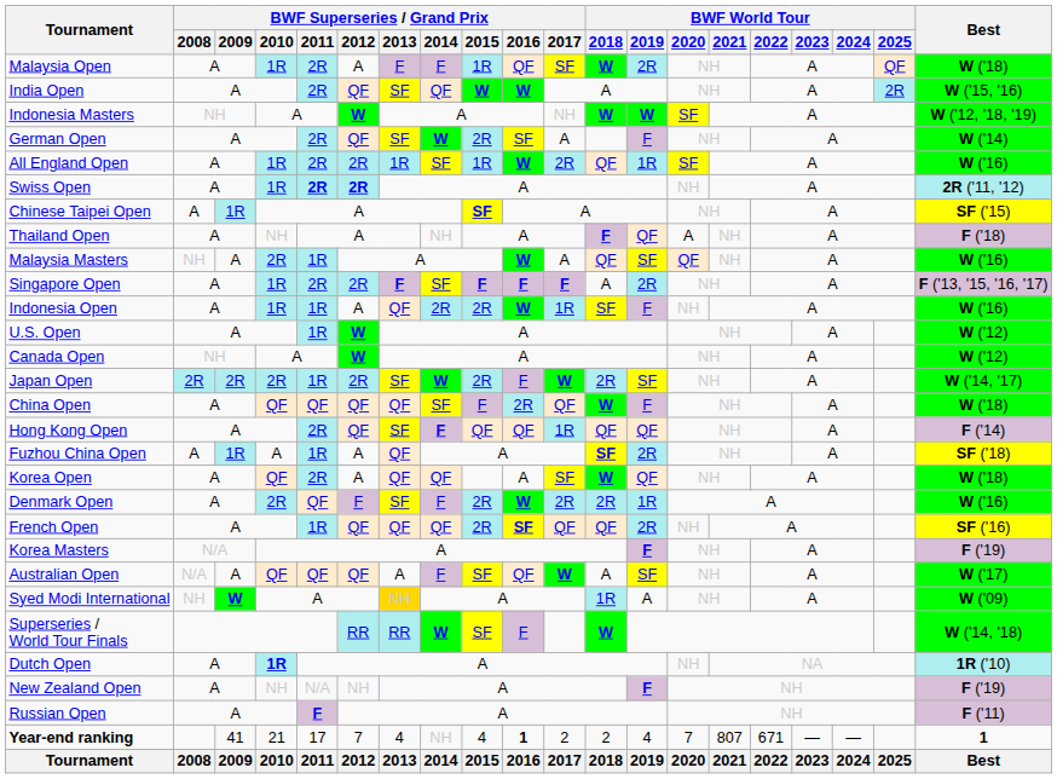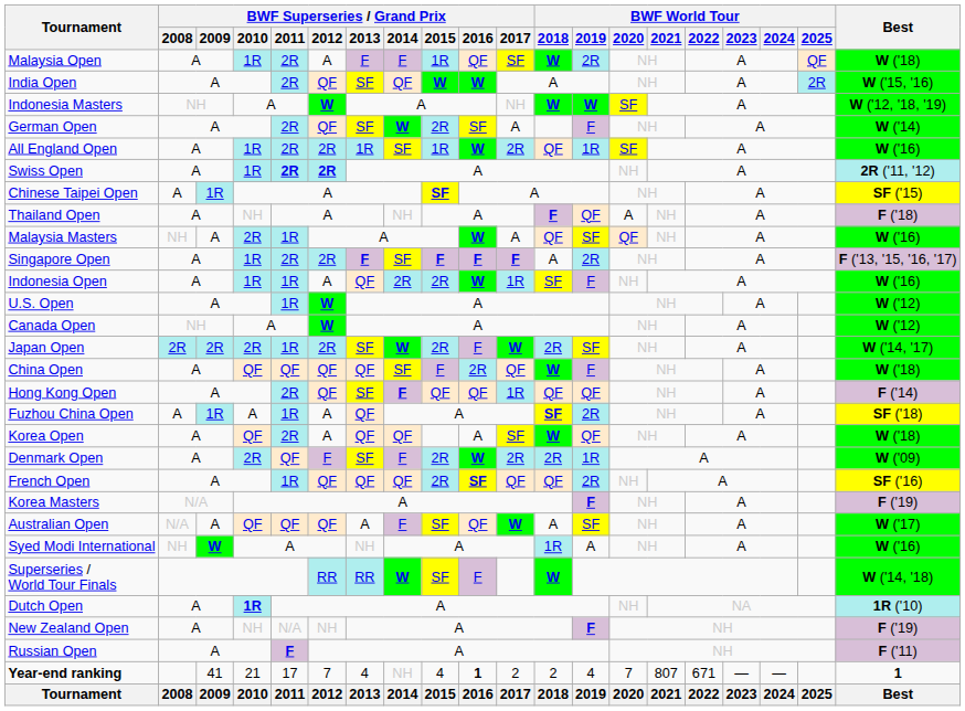 <table class="wikitable" style="font-size: 90%; text-align:center">
 <tr>
 <th rowspan="2">Tournament</th>
 <th colspan="10"><a href='#'>BWF Superseries</a> / <a href='#'>Grand Prix</a></th>
 <th colspan="8"><a href='#'>BWF World Tour</a></th>
 <th rowspan="2">Best</th>
 </tr>
 <tr>
 <th>2008</th>
 <th>2009</th>
 <th>2010</th>
 <th>2011</th>
 <th>2012</th>
 <th>2013</th>
 <th>2014</th>
 <th>2015</th>
 <th>2016</th>
 <th>2017</th>
 <th><a href='#'>2018</a></th>
 <th><a href='#'>2019</a></th>
 <th><a href='#'>2020</a></th>
 <th><a href='#'>2021</a></th>
 <th><a href='#'>2022</a></th>
 <th><a href='#'>2023</a></th>
 <th><a href='#'>2024</a></th>
 <th><a href='#'>2025</a></th>
 </tr>
 <tr>
 <td align="left"><a href='#'>Malaysia Open</a></td>
 <td colspan="2">A</td>
 <td bgcolor="AFEEEE"><a href='#'>1R</a></td>
 <td bgcolor="AFEEEE"><a href='#'>2R</a></td>
 <td>A</td>
 <td bgcolor="D8BFD8"><a href='#'>F</a></td>
 <td bgcolor="D8BFD8"><a href='#'>F</a></td>
 <td bgcolor="AFEEEE"><a href='#'>1R</a></td>
 <td bgcolor="FFEBCD"><a href='#'>QF</a></td>
 <td bgcolor="FFFF00"><a href='#'>SF</a></td>
 <td bgcolor="00FF00"><a href='#'><strong>W</strong></a></td>
 <td bgcolor="AFEEEE"><a href='#'>2R</a></td>
 <td colspan="2" style="color:#ccc">NH</td>
 <td colspan="3">A</td>
 <td bgcolor="FFEBCD"><a href='#'>QF</a></td>
 <td bgcolor="00FF00"><strong>W</strong> ('18)</td>
 </tr>
 <tr>
 <td align="left"><a href='#'>India Open</a></td>
 <td colspan="3">A</td>
 <td bgcolor="AFEEEE"><a href='#'>2R</a></td>
 <td bgcolor="FFEBCD"><a href='#'>QF</a></td>
 <td bgcolor="FFFF00"><a href='#'>SF</a></td>
 <td bgcolor="FFEBCD"><a href='#'>QF</a></td>
 <td bgcolor="00FF00"><a href='#'><strong>W</strong></a></td>
 <td bgcolor="00FF00"><a href='#'><strong>W</strong></a></td>
 <td colspan="3">A</td>
 <td colspan="2" style="color:#ccc">NH</td>
 <td colspan="3">A</td>
 <td bgcolor="AFEEEE"><a href='#'>2R</a></td>
 <td bgcolor="00FF00"><strong>W</strong> ('15, '16)</td>
 </tr>
 <tr>
 <td align="left"><a href='#'>Indonesia Masters</a></td>
 <td colspan="2" style="color:#ccc">NH</td>
 <td colspan="2">A</td>
 <td bgcolor="00FF00"><a href='#'><strong>W</strong></a></td>
 <td colspan="4">A</td>
 <td style="color:#ccc">NH</td>
 <td bgcolor="00FF00"><a href='#'><strong>W</strong></a></td>
 <td bgcolor="00FF00"><a href='#'><strong>W</strong></a></td>
 <td bgcolor="FFFF00"><a href='#'>SF</a></td>
 <td colspan="5">A</td>
 <td bgcolor="00FF00"><strong>W</strong> ('12, '18, '19)</td>
 </tr>
 <tr>
 <td align="left"><a href='#'>German Open</a></td>
 <td colspan="3">A</td>
 <td bgcolor="AFEEEE"><a href='#'>2R</a></td>
 <td bgcolor="FFEBCD"><a href='#'>QF</a></td>
 <td bgcolor="FFFF00"><a href='#'>SF</a></td>
 <td bgcolor="00FF00"><a href='#'><strong>W</strong></a></td>
 <td bgcolor="AFEEEE"><a href='#'>2R</a></td>
 <td bgcolor="FFFF00"><a href='#'>SF</a></td>
 <td>A</td>
 <td><a href='#'></a></td>
 <td bgcolor="D8BFD8"><a href='#'>F</a></td>
 <td colspan="2" style="color:#ccc">NH</td>
 <td colspan="4">A</td>
 <td bgcolor="00FF00"><strong>W</strong> ('14)</td>
 </tr>
 <tr>
 <td align="left"><a href='#'>All England Open</a></td>
 <td colspan="2">A</td>
 <td bgcolor="AFEEEE"><a href='#'>1R</a></td>
 <td bgcolor="AFEEEE"><a href='#'>2R</a></td>
 <td bgcolor="AFEEEE"><a href='#'>2R</a></td>
 <td bgcolor="AFEEEE"><a href='#'>1R</a></td>
 <td bgcolor="FFFF00"><a href='#'>SF</a></td>
 <td bgcolor="AFEEEE"><a href='#'>1R</a></td>
 <td bgcolor="00FF00"><a href='#'><strong>W</strong></a></td>
 <td bgcolor="AFEEEE"><a href='#'>2R</a></td>
 <td bgcolor="FFEBCD"><a href='#'>QF</a></td>
 <td bgcolor="AFEEEE"><a href='#'>1R</a></td>
 <td bgcolor="FFFF00"><a href='#'>SF</a></td>
 <td colspan="5">A</td>
 <td bgcolor="00FF00"><strong>W</strong> ('16)</td>
 </tr>
 <tr>
 <td align="left"><a href='#'>Swiss Open</a></td>
 <td colspan="2">A</td>
 <td bgcolor="AFEEEE"><a href='#'>1R</a></td>
 <td bgcolor="AFEEEE"><strong><a href='#'>2R</a></strong></td>
 <td bgcolor="AFEEEE"><strong><a href='#'>2R</a></strong></td>
 <td colspan="7">A</td>
 <td style="color:#ccc">NH</td>
 <td colspan="5">A</td>
 <td bgcolor="AFEEEE"><strong>2R</strong> ('11, '12)</td>
 </tr>
 <tr>
 <td align="left"><a href='#'>Chinese Taipei Open</a></td>
 <td>A</td>
 <td bgcolor="AFEEEE"><a href='#'>1R</a></td>
 <td colspan="5">A</td>
 <td bgcolor="FFFF00"><a href='#'><strong>SF</strong></a></td>
 <td colspan="4">A</td>
 <td colspan="2" style="color:#ccc">NH</td>
 <td colspan="4">A</td>
 <td bgcolor="FFFF00"><strong>SF</strong> ('15)</td>
 </tr>
 <tr>
 <td align=left><a href='#'>Thailand Open</a></td>
 <td colspan="2">A</td>
 <td style=color:#ccc>NH</td>
 <td colspan="3">A</td>
 <td style=color:#ccc>NH</td>
 <td colspan="3">A</td>
 <td bgcolor=D8BFD8><a href='#'><strong>F</strong></a></td>
 <td bgcolor=FFEBCD><a href='#'>QF</a></td>
 <td>A</td>
 <td style="color:#ccc">NH</td>
 <td colspan="4">A</td>
 <td bgcolor="D8BFD8"><strong>F</strong> ('18)</td>
 </tr>
 <tr>
 <td align="left"><a href='#'>Malaysia Masters</a></td>
 <td style="color:#ccc">NH</td>
 <td>A</td>
 <td bgcolor="AFEEEE"><a href='#'>2R</a></td>
 <td bgcolor="AFEEEE"><a href='#'>1R</a></td>
 <td colspan="4">A</td>
 <td bgcolor="00FF00"><a href='#'><strong>W</strong></a></td>
 <td>A</td>
 <td bgcolor="FFEBCD"><a href='#'>QF</a></td>
 <td bgcolor="FFFF00"><a href='#'>SF</a></td>
 <td bgcolor="FFEBCD"><a href='#'>QF</a></td>
 <td style="color:#ccc">NH</td>
 <td colspan="4">A</td>
 <td bgcolor="00FF00"><strong>W</strong> ('16)</td>
 </tr>
 <tr>
 <td align="left"><a href='#'>Singapore Open</a></td>
 <td colspan="2">A</td>
 <td bgcolor="AFEEEE"><a href='#'>1R</a></td>
 <td bgcolor="AFEEEE"><a href='#'>2R</a></td>
 <td bgcolor="AFEEEE"><a href='#'>2R</a></td>
 <td bgcolor="D8BFD8"><a href='#'><strong>F</strong></a></td>
 <td bgcolor="FFFF00"><a href='#'>SF</a></td>
 <td bgcolor="D8BFD8"><a href='#'><strong>F</strong></a></td>
 <td bgcolor="D8BFD8"><a href='#'><strong>F</strong></a></td>
 <td bgcolor="D8BFD8"><a href='#'><strong>F</strong></a></td>
 <td>A</td>
 <td bgcolor="AFEEEE"><a href='#'>2R</a></td>
 <td colspan="2" style="color:#ccc">NH</td>
 <td colspan="4">A</td>
 <td bgcolor="D8BFD8"><strong>F</strong> ('13, '15, '16, '17)</td>
 </tr>
 <tr>
 <td align="left"><a href='#'>Indonesia Open</a></td>
 <td colspan="2">A</td>
 <td bgcolor="AFEEEE"><a href='#'>1R</a></td>
 <td bgcolor="AFEEEE"><a href='#'>1R</a></td>
 <td>A</td>
 <td bgcolor="FFEBCD"><a href='#'>QF</a></td>
 <td bgcolor="AFEEEE"><a href='#'>2R</a></td>
 <td bgcolor="AFEEEE"><a href='#'>2R</a></td>
 <td bgcolor="00FF00"><a href='#'><strong>W</strong></a></td>
 <td bgcolor="AFEEEE"><a href='#'>1R</a></td>
 <td bgcolor="FFFF00"><a href='#'>SF</a></td>
 <td bgcolor="D8BFD8"><a href='#'>F</a></td>
 <td style="color:#ccc">NH</td>
 <td colspan="5">A</td>
 <td bgcolor="00FF00"><strong>W</strong> ('16)</td>
 </tr>
 <tr>
 <td align="left"><a href='#'>U.S. Open</a></td>
 <td colspan="3">A</td>
 <td bgcolor="AFEEEE"><a href='#'>1R</a></td>
 <td bgcolor="00FF00"><a href='#'><strong>W</strong></a></td>
 <td colspan="7">A</td>
 <td colspan="3" style="color:#ccc">NH</td>
 <td colspan="2">A</td>
 <td></td>
 <td bgcolor="00FF00"><strong>W</strong> ('12)</td>
 </tr>
 <tr>
 <td align="left"><a href='#'>Canada Open</a></td>
 <td colspan="2" style="color:#ccc">NH</td>
 <td colspan="2">A</td>
 <td bgcolor="00FF00"><a href='#'><strong>W</strong></a></td>
 <td colspan="7">A</td>
 <td colspan="2" style="color:#ccc">NH</td>
 <td colspan="3">A</td>
 <td></td>
 <td bgcolor="00FF00"><strong>W</strong> ('12)</td>
 </tr>
 <tr>
 <td align="left"><a href='#'>Japan Open</a></td>
 <td bgcolor="AFEEEE"><a href='#'>2R</a></td>
 <td bgcolor="AFEEEE"><a href='#'>2R</a></td>
 <td bgcolor="AFEEEE"><a href='#'>2R</a></td>
 <td bgcolor="AFEEEE"><a href='#'>1R</a></td>
 <td bgcolor="AFEEEE"><a href='#'>2R</a></td>
 <td bgcolor="FFFF00"><a href='#'>SF</a></td>
 <td bgcolor="00FF00"><a href='#'><strong>W</strong></a></td>
 <td bgcolor="AFEEEE"><a href='#'>2R</a></td>
 <td bgcolor="D8BFD8"><a href='#'>F</a></td>
 <td bgcolor="00FF00"><a href='#'><strong>W</strong></a></td>
 <td bgcolor="AFEEEE"><a href='#'>2R</a></td>
 <td bgcolor="FFFF00"><a href='#'>SF</a></td>
 <td colspan="2" style="color:#ccc">NH</td>
 <td colspan="3">A</td>
 <td></td>
 <td bgcolor="00FF00"><strong>W</strong> ('14, '17)</td>
 </tr>
 <tr>
 <td align="left"><a href='#'>China Open</a></td>
 <td colspan="2">A</td>
 <td bgcolor="FFEBCD"><a href='#'>QF</a></td>
 <td bgcolor="FFEBCD"><a href='#'>QF</a></td>
 <td bgcolor="FFEBCD"><a href='#'>QF</a></td>
 <td bgcolor="FFEBCD"><a href='#'>QF</a></td>
 <td bgcolor="FFFF00"><a href='#'>SF</a></td>
 <td bgcolor="D8BFD8"><a href='#'>F</a></td>
 <td bgcolor="AFEEEE"><a href='#'>2R</a></td>
 <td bgcolor="FFEBCD"><a href='#'>QF</a></td>
 <td bgcolor="00FF00"><a href='#'><strong>W</strong></a></td>
 <td bgcolor="D8BFD8"><a href='#'>F</a></td>
 <td colspan="3" style="color:#ccc">NH</td>
 <td colspan="2">A</td>
 <td></td>
 <td bgcolor="00FF00"><strong>W</strong> ('18)</td>
 </tr>
 <tr>
 <td align="left"><a href='#'>Hong Kong Open</a></td>
 <td colspan="3">A</td>
 <td bgcolor="AFEEEE"><a href='#'>2R</a></td>
 <td bgcolor="FFEBCD"><a href='#'>QF</a></td>
 <td bgcolor="FFFF00"><a href='#'>SF</a></td>
 <td bgcolor="D8BFD8"><a href='#'><strong>F</strong></a></td>
 <td bgcolor="FFEBCD"><a href='#'>QF</a></td>
 <td bgcolor="FFEBCD"><a href='#'>QF</a></td>
 <td bgcolor="AFEEEE"><a href='#'>1R</a></td>
 <td bgcolor="FFEBCD"><a href='#'>QF</a></td>
 <td bgcolor="FFEBCD"><a href='#'>QF</a></td>
 <td colspan="3" style="color:#ccc">NH</td>
 <td colspan="2">A</td>
 <td></td>
 <td bgcolor="D8BFD8"><strong>F</strong> ('14)</td>
 </tr>
 <tr>
 <td align="left"><a href='#'>Fuzhou China Open</a></td>
 <td>A</td>
 <td bgcolor="AFEEEE"><a href='#'>1R</a></td>
 <td>A</td>
 <td bgcolor="AFEEEE"><a href='#'>1R</a></td>
 <td>A</td>
 <td bgcolor="FFEBCD"><a href='#'>QF</a></td>
 <td colspan="4">A</td>
 <td bgcolor="FFFF00"><a href='#'><strong>SF</strong></a></td>
 <td bgcolor="AFEEEE"><a href='#'>2R</a></td>
 <td colspan="3" style="color:#ccc">NH</td>
 <td colspan="2">A</td>
 <td></td>
 <td bgcolor="FFFF00"><strong>SF</strong> ('18)</td>
 </tr>
 <tr>
 <td align="left"><a href='#'>Korea Open</a></td>
 <td colspan="2">A</td>
 <td bgcolor="FFEBCD"><a href='#'>QF</a></td>
 <td bgcolor="AFEEEE"><a href='#'>2R</a></td>
 <td>A</td>
 <td bgcolor="FFEBCD"><a href='#'>QF</a></td>
 <td bgcolor="FFEBCD"><a href='#'>QF</a></td>
 <td><a href='#'></a></td>
 <td>A</td>
 <td bgcolor="FFFF00"><a href='#'>SF</a></td>
 <td bgcolor="00FF00"><a href='#'><strong>W</strong></a></td>
 <td bgcolor="FFEBCD"><a href='#'>QF</a></td>
 <td colspan="2" style="color:#ccc">NH</td>
 <td colspan="3">A</td>
 <td></td>
 <td bgcolor="00FF00"><strong>W</strong> ('18)</td>
 </tr>
 <tr>
 <td align="left"><a href='#'>Denmark Open</a></td>
 <td colspan="2">A</td>
 <td bgcolor="AFEEEE"><a href='#'>2R</a></td>
 <td bgcolor="FFEBCD"><a href='#'>QF</a></td>
 <td bgcolor="D8BFD8"><a href='#'>F</a></td>
 <td bgcolor="FFFF00"><a href='#'>SF</a></td>
 <td bgcolor="D8BFD8"><a href='#'>F</a></td>
 <td bgcolor="AFEEEE"><a href='#'>2R</a></td>
 <td bgcolor="00FF00"><a href='#'><strong>W</strong></a></td>
 <td bgcolor="AFEEEE"><a href='#'>2R</a></td>
 <td bgcolor="AFEEEE"><a href='#'>2R</a></td>
 <td bgcolor="AFEEEE"><a href='#'>1R</a></td>
 <td colspan="5">A</td>
 <td></td>
-<td bgcolor="00FF00"><strong>W</strong> ('16)</td>
+<td bgcolor="00FF00"><strong>W</strong> ('09)</td>
 </tr>
 <tr>
 <td align="left"><a href='#'>French Open</a></td>
 <td colspan="3">A</td>
 <td bgcolor="AFEEEE"><a href='#'>1R</a></td>
 <td bgcolor="FFEBCD"><a href='#'>QF</a></td>
 <td bgcolor="FFEBCD"><a href='#'>QF</a></td>
 <td bgcolor="FFEBCD"><a href='#'>QF</a></td>
 <td bgcolor="AFEEEE"><a href='#'>2R</a></td>
 <td bgcolor="FFFF00"><a href='#'><strong>SF</strong></a></td>
 <td bgcolor="FFEBCD"><a href='#'>QF</a></td>
 <td bgcolor="FFEBCD"><a href='#'>QF</a></td>
 <td bgcolor="AFEEEE"><a href='#'>2R</a></td>
 <td style="color:#ccc">NH</td>
 <td colspan="4">A</td>
 <td></td>
 <td bgcolor="FFFF00"><strong>SF</strong> ('16)</td>
 </tr>
 <tr>
 <td align="left"><a href='#'>Korea Masters</a></td>
 <td colspan="2" style="color:#ccc">N/A</td>
 <td colspan="9">A</td>
 <td bgcolor="D8BFD8"><a href='#'><strong>F</strong></a></td>
 <td colspan="2" style="color:#ccc">NH</td>
 <td colspan="3">A</td>
 <td></td>
 <td bgcolor="D8BFD8"><strong>F</strong> ('19)</td>
 </tr>
 <tr>
 <td align="left"><a href='#'>Australian Open</a></td>
 <td style="color:#ccc">N/A</td>
 <td>A</td>
 <td bgcolor="FFEBCD"><a href='#'>QF</a></td>
 <td bgcolor="FFEBCD"><a href='#'>QF</a></td>
 <td bgcolor="FFEBCD"><a href='#'>QF</a></td>
 <td>A</td>
 <td bgcolor="D8BFD8"><a href='#'>F</a></td>
 <td bgcolor="FFFF00"><a href='#'>SF</a></td>
 <td bgcolor="FFEBCD"><a href='#'>QF</a></td>
 <td bgcolor="00FF00"><a href='#'><strong>W</strong></a></td>
 <td>A</td>
 <td bgcolor="FFFF00"><a href='#'>SF</a></td>
 <td colspan="2" style="color:#ccc">NH</td>
 <td colspan="3">A</td>
 <td></td>
 <td bgcolor="00FF00"><strong>W</strong> ('17)</td>
 </tr>
 <tr>
 <td align="left"><a href='#'>Syed Modi International</a></td>
 <td style="color:#ccc">NH</td>
 <td bgcolor="00FF00"><a href='#'><strong>W</strong></a></td>
 <td colspan="3">A</td>
-<td style="background: gold; color:#ccc">NH</td>
+<td style="color:#ccc">NH</td>
 <td colspan="4">A</td>
 <td bgcolor="AFEEEE"><a href='#'>1R</a></td>
 <td>A</td>
 <td colspan="2" style="color:#ccc">NH</td>
 <td colspan="3">A</td>
 <td></td>
-<td bgcolor="00FF00"><strong>W</strong> ('09)</td>
+<td bgcolor="00FF00"><strong>W</strong> ('16)</td>
 </tr>
 <tr>
 <td align=left><a href='#'>Superseries</a> /<br> <a href='#'>World Tour Finals</a></td>
 <td colspan="4"></td>
 <td bgcolor=AFEEEE><a href='#'>RR</a></td>
 <td bgcolor=AFEEEE><a href='#'>RR</a></td>
 <td bgcolor=00FF00><a href='#'><strong>W</strong></a></td>
 <td bgcolor=FFFF00><a href='#'>SF</a></td>
 <td bgcolor=D8BFD8><a href='#'>F</a></td>
 <td></td>
 <td bgcolor=00FF00><a href='#'><strong>W</strong></a></td>
 <td colspan="6"></td>
 <td></td>
 <td bgcolor="00FF00"><strong>W</strong> ('14, '18)</td>
 </tr>
 <tr>
 <td align="left"><a href='#'>Dutch Open</a></td>
 <td colspan="2">A</td>
 <td bgcolor="AFEEEE"><strong><a href='#'>1R</a></strong></td>
 <td colspan="9">A</td>
 <td style="color:#ccc">NH</td>
 <td colspan="5" style="color:#ccc">NA</td>
 <td bgcolor="AFEEEE"><strong>1R</strong> ('10)</td>
 </tr>
 <tr>
 <td align="left"><a href='#'>New Zealand Open</a></td>
 <td colspan="2">A</td>
 <td style="color:#ccc">NH</td>
 <td style="color:#ccc">N/A</td>
 <td style="color:#ccc">NH</td>
 <td colspan="6">A</td>
 <td bgcolor="D8BFD8"><a href='#'><strong>F</strong></a></td>
 <td colspan="6" style="color:#ccc">NH</td>
 <td bgcolor="D8BFD8"><strong>F</strong> ('19)</td>
 </tr>
 <tr>
 <td align="left"><a href='#'>Russian Open</a></td>
 <td colspan="3">A</td>
 <td bgcolor="D8BFD8"><a href='#'><strong>F</strong></a></td>
 <td colspan="8">A</td>
 <td colspan="6" style="color:#ccc">NH</td>
 <td bgcolor="D8BFD8"><strong>F</strong> ('11)</td>
 </tr>
 <tr>
 <td align=left><strong>Year-end ranking</strong></td>
 <td 2008;></td>
 <td 2009;>41</td>
 <td 2010;>21</td>
 <td 2011;>17</td>
 <td 2012;>7</td>
 <td 2013;>4</td>
 <td style=color:#ccc>NH</td>
 <td 2015;>4</td>
 <td 2016;><strong>1</strong></td>
 <td 2017;>2</td>
 <td 2018;>2</td>
 <td 2019;>4</td>
 <td 2020;>7</td>
 <td 2021;>807</td>
 <td 2022;>671</td>
 <td 2023;>—</td>
 <td 2024;>—</td>
 <td 2025;></td>
 <td Best;><strong>1</strong></td>
 </tr>
 <tr>
 <th>Tournament</th>
 <th>2008</th>
 <th>2009</th>
 <th>2010</th>
 <th>2011</th>
 <th>2012</th>
 <th>2013</th>
 <th>2014</th>
 <th>2015</th>
 <th>2016</th>
 <th>2017</th>
 <th>2018</th>
 <th>2019</th>
 <th>2020</th>
 <th>2021</th>
 <th>2022</th>
 <th>2023</th>
 <th>2024</th>
 <th>2025</th>
 <th>Best</th>
 </tr>
 </table>
